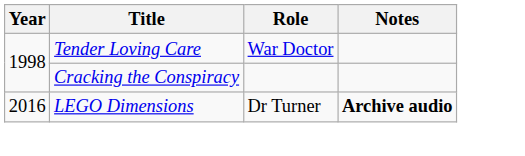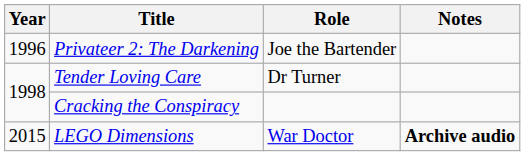 <table class="wikitable">
 <tr>
 <th>Year</th>
 <th>Title</th>
 <th>Role</th>
 <th>Notes</th>
 </tr>
 <tr>
+<td>1996</td>
+<td><em><a href='#'>Privateer 2: The Darkening</a></em></td>
+<td>Joe the Bartender</td>
+<td></td>
+</tr>
+<tr>
 <td rowspan="2">1998</td>
 <td><em><a href='#'>Tender Loving Care</a></em></td>
-<td><a href='#'>War Doctor</a></td>
+<td>Dr Turner</td>
 <td></td>
 </tr>
 <tr>
 <td><em><a href='#'>Cracking the Conspiracy</a></em></td>
 <td></td>
 <td></td>
 </tr>
 <tr>
-<td>2016</td>
+<td>2015</td>
 <td><a href='#'><em>LEGO Dimensions</em></a></td>
-<td>Dr Turner</td>
+<td><a href='#'>War Doctor</a></td>
 <td><strong>Archive audio</strong></td>
 </tr>
 </table>
